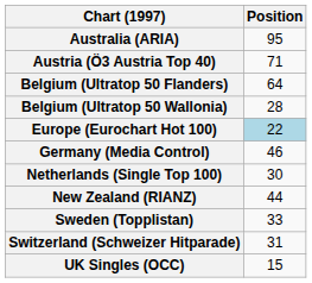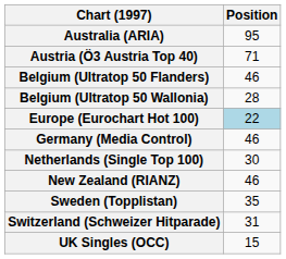 <table class="wikitable sortable plainrowheaders" style="text-align:center">
 <tr>
 <th scope="col">Chart (1997)</th>
 <th scope="col">Position</th>
 </tr>
 <tr>
 <th scope="row">Australia (ARIA)</th>
 <td>95</td>
 </tr>
 <tr>
 <th scope="row">Austria (Ö3 Austria Top 40)</th>
 <td>71</td>
 </tr>
 <tr>
 <th scope="row">Belgium (Ultratop 50 Flanders)</th>
-<td>64</td>
+<td>46</td>
 </tr>
 <tr>
 <th scope="row">Belgium (Ultratop 50 Wallonia)</th>
 <td>28</td>
 </tr>
 <tr>
 <th scope="row">Europe (Eurochart Hot 100)</th>
 <td style="background: lightblue;">22</td>
 </tr>
 <tr>
 <th scope="row">Germany (Media Control)</th>
 <td>46</td>
 </tr>
 <tr>
 <th scope="row">Netherlands (Single Top 100)</th>
 <td>30</td>
 </tr>
 <tr>
 <th scope="row">New Zealand (RIANZ)</th>
-<td>44</td>
+<td>46</td>
 </tr>
 <tr>
 <th scope="row">Sweden (Topplistan)</th>
-<td>33</td>
+<td>35</td>
 </tr>
 <tr>
 <th scope="row">Switzerland (Schweizer Hitparade)</th>
 <td>31</td>
 </tr>
 <tr>
 <th scope="row">UK Singles (OCC)</th>
 <td>15</td>
 </tr>
 </table>
